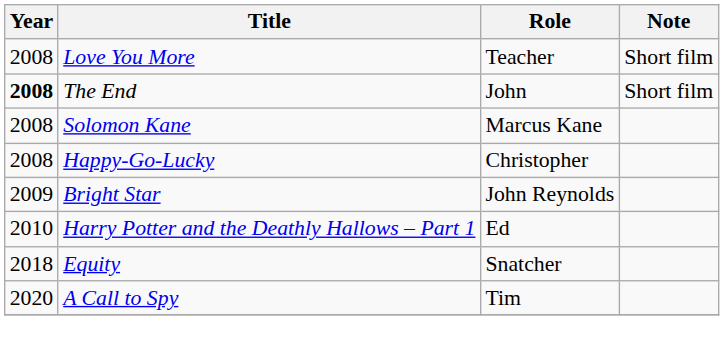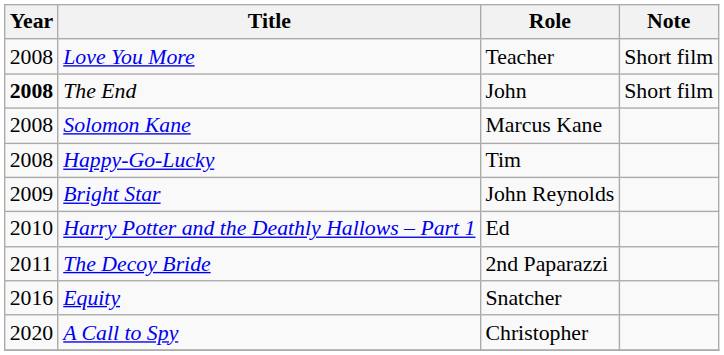 <table class="wikitable plainrowheaders sortable">
 <tr>
 <th>Year</th>
 <th>Title</th>
 <th>Role</th>
 <th>Note</th>
 </tr>
 <tr>
 <td>2008</td>
 <td><em><a href='#'>Love You More</a></em></td>
 <td>Teacher</td>
 <td>Short film</td>
 </tr>
 <tr>
 <td><strong>2008</strong></td>
 <td><em>The End</em></td>
 <td>John</td>
 <td>Short film</td>
 </tr>
 <tr>
 <td>2008</td>
 <td><em><a href='#'>Solomon Kane</a></em></td>
 <td>Marcus Kane</td>
 <td></td>
 </tr>
 <tr>
 <td>2008</td>
 <td><em><a href='#'>Happy-Go-Lucky</a></em></td>
-<td>Christopher</td>
+<td>Tim</td>
 <td></td>
 </tr>
 <tr>
 <td>2009</td>
 <td><em><a href='#'>Bright Star</a></em></td>
 <td>John Reynolds</td>
 <td></td>
 </tr>
 <tr>
 <td>2010</td>
 <td><em><a href='#'>Harry Potter and the Deathly Hallows – Part 1</a></em></td>
 <td>Ed</td>
 <td></td>
 </tr>
 <tr>
-<td>2018</td>
+<td>2011</td>
+<td><em><a href='#'>The Decoy Bride</a></em></td>
+<td>2nd Paparazzi</td>
+<td></td>
+</tr>
+<tr>
+<td>2016</td>
 <td><em><a href='#'>Equity</a></em></td>
 <td>Snatcher</td>
 <td></td>
 </tr>
 <tr>
 <td>2020</td>
 <td><em><a href='#'>A Call to Spy</a></em></td>
-<td>Tim</td>
+<td>Christopher</td>
 <td></td>
 </tr>
 <tr>
 </tr>
 </table>
